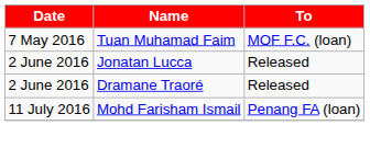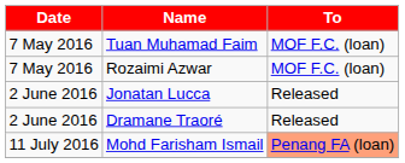 <table class="wikitable sortable">
 <tr>
 <th style="background:Red; color:White;">Date</th>
 <th style="background:Red; color:White;">Name</th>
 <th style="background:Red; color:White;">To</th>
 </tr>
 <tr>
 <td>7 May 2016</td>
 <td> <a href='#'>Tuan Muhamad Faim</a></td>
+<td> <a href='#'>MOF F.C.</a> (loan)</td>
+</tr>
+<tr>
+<td>7 May 2016</td>
+<td> Rozaimi Azwar</td>
 <td> <a href='#'>MOF F.C.</a> (loan)</td>
 </tr>
 <tr>
 <td>2 June 2016</td>
 <td> <a href='#'>Jonatan Lucca</a></td>
 <td>Released</td>
 </tr>
 <tr>
 <td>2 June 2016</td>
 <td> <a href='#'>Dramane Traoré</a></td>
 <td>Released</td>
 </tr>
 <tr>
 <td>11 July 2016</td>
 <td> <a href='#'>Mohd Farisham Ismail</a></td>
-<td> <a href='#'>Penang FA</a> (loan)</td>
+<td style="background: lightsalmon;"> <a href='#'>Penang FA</a> (loan)</td>
 </tr>
 <tr>
 </tr>
 </table>
